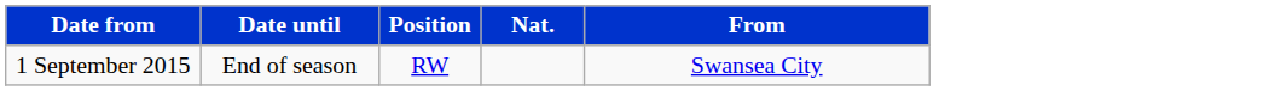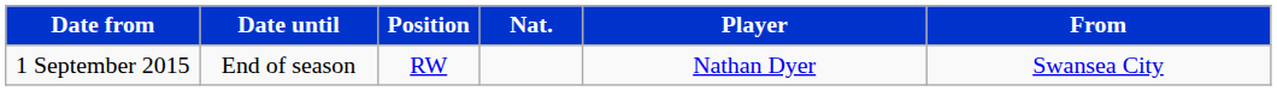 <table class="wikitable" style="text-align:center; font-size:90%; ">
 <tr>
 <th style="background:#03c; color:white; width:110px;">Date from</th>
 <th style="background:#03c; color:white; width:100px;">Date until</th>
 <th style="background:#03c; color:white; width:55px;">Position</th>
 <th style="background:#03c; color:white; width:55px;">Nat.</th>
+<th style="background:#03c; color:white; width:200px;">Player</th>
 <th style="background:#03c; color:white; width:200px;">From</th>
 </tr>
 <tr>
 <td>1 September 2015</td>
 <td>End of season</td>
 <td><a href='#'>RW</a></td>
 <td></td>
+<td><a href='#'>Nathan Dyer</a></td>
 <td> <a href='#'>Swansea City</a></td>
 </tr>
 </table>
